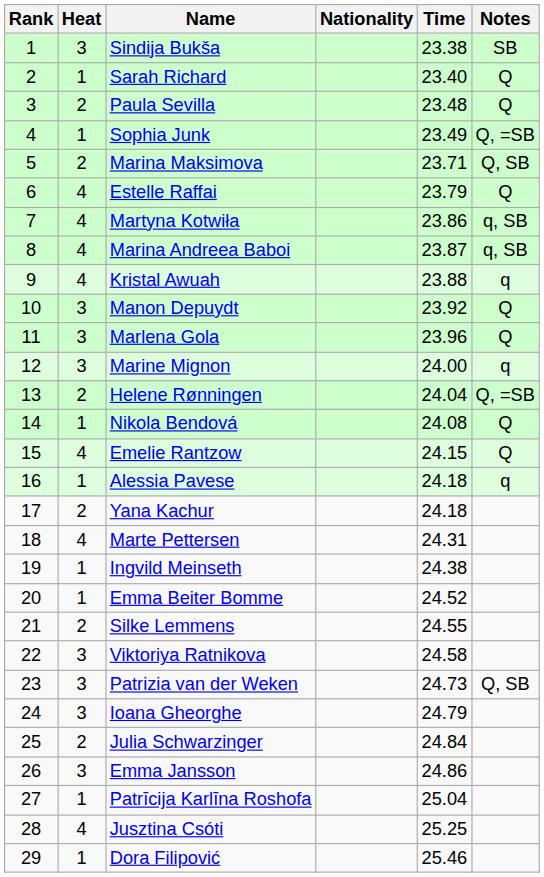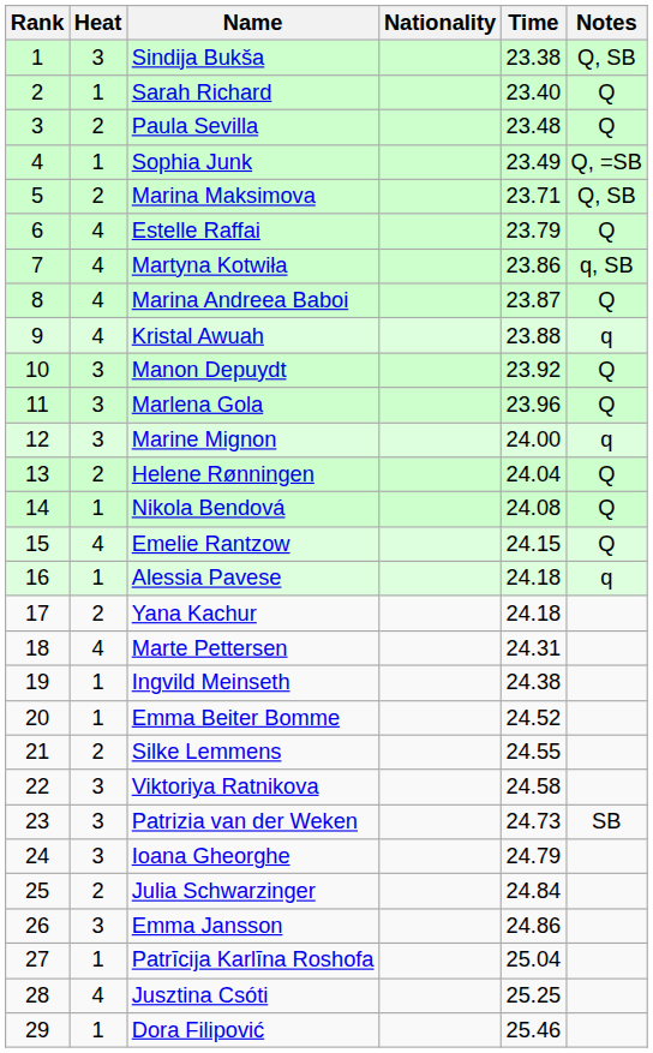 <table class="wikitable sortable" style="text-align:center">
 <tr>
 <th>Rank</th>
 <th>Heat</th>
 <th>Name</th>
 <th>Nationality</th>
 <th>Time</th>
 <th>Notes</th>
 </tr>
 <tr bgcolor=ccffcc>
 <td>1</td>
 <td>3</td>
 <td align=left><a href='#'>Sindija Bukša</a></td>
 <td align=left></td>
 <td>23.38</td>
-<td>SB</td>
+<td>Q, SB</td>
 </tr>
 <tr bgcolor=ccffcc>
 <td>2</td>
 <td>1</td>
 <td align=left><a href='#'>Sarah Richard</a></td>
 <td align=left></td>
 <td>23.40</td>
 <td>Q</td>
 </tr>
 <tr bgcolor=ccffcc>
 <td>3</td>
 <td>2</td>
 <td align=left><a href='#'>Paula Sevilla</a></td>
 <td align=left></td>
 <td>23.48</td>
 <td>Q</td>
 </tr>
 <tr bgcolor=ccffcc>
 <td>4</td>
 <td>1</td>
 <td align=left><a href='#'>Sophia Junk</a></td>
 <td align=left></td>
 <td>23.49</td>
 <td>Q, =SB</td>
 </tr>
 <tr bgcolor=ccffcc>
 <td>5</td>
 <td>2</td>
 <td align=left><a href='#'>Marina Maksimova</a></td>
 <td align=left></td>
 <td>23.71</td>
 <td>Q, SB</td>
 </tr>
 <tr bgcolor=ccffcc>
 <td>6</td>
 <td>4</td>
 <td align=left><a href='#'>Estelle Raffai</a></td>
 <td align=left></td>
 <td>23.79</td>
 <td>Q</td>
 </tr>
 <tr bgcolor=ccffcc>
 <td>7</td>
 <td>4</td>
 <td align=left><a href='#'>Martyna Kotwiła</a></td>
 <td align=left></td>
 <td>23.86</td>
 <td>q, SB</td>
 </tr>
 <tr bgcolor=ccffcc>
 <td>8</td>
 <td>4</td>
 <td align=left><a href='#'>Marina Andreea Baboi</a></td>
 <td align=left></td>
 <td>23.87</td>
-<td>q, SB</td>
+<td>Q</td>
 </tr>
 <tr bgcolor=ddffdd>
 <td>9</td>
 <td>4</td>
 <td align=left><a href='#'>Kristal Awuah</a></td>
 <td align=left></td>
 <td>23.88</td>
 <td>q</td>
 </tr>
 <tr bgcolor=ccffcc>
 <td>10</td>
 <td>3</td>
 <td align=left><a href='#'>Manon Depuydt</a></td>
 <td align=left></td>
 <td>23.92</td>
 <td>Q</td>
 </tr>
 <tr bgcolor=ccffcc>
 <td>11</td>
 <td>3</td>
 <td align=left><a href='#'>Marlena Gola</a></td>
 <td align=left></td>
 <td>23.96</td>
 <td>Q</td>
 </tr>
 <tr bgcolor=ddffdd>
 <td>12</td>
 <td>3</td>
 <td align=left><a href='#'>Marine Mignon</a></td>
 <td align=left></td>
 <td>24.00</td>
 <td>q</td>
 </tr>
 <tr bgcolor=ccffcc>
 <td>13</td>
 <td>2</td>
 <td align=left><a href='#'>Helene Rønningen</a></td>
 <td align=left></td>
 <td>24.04</td>
-<td>Q, =SB</td>
+<td>Q</td>
 </tr>
 <tr bgcolor=ccffcc>
 <td>14</td>
 <td>1</td>
 <td align=left><a href='#'>Nikola Bendová</a></td>
 <td align=left></td>
 <td>24.08</td>
 <td>Q</td>
 </tr>
 <tr bgcolor=ddffdd>
 <td>15</td>
 <td>4</td>
 <td align=left><a href='#'>Emelie Rantzow</a></td>
 <td align=left></td>
 <td>24.15</td>
 <td>Q</td>
 </tr>
 <tr bgcolor=ddffdd>
 <td>16</td>
 <td>1</td>
 <td align=left><a href='#'>Alessia Pavese</a></td>
 <td align=left></td>
 <td>24.18</td>
 <td>q</td>
 </tr>
 <tr>
 <td>17</td>
 <td>2</td>
 <td align=left><a href='#'>Yana Kachur</a></td>
 <td align=left></td>
 <td>24.18</td>
 <td></td>
 </tr>
 <tr>
 <td>18</td>
 <td>4</td>
 <td align=left><a href='#'>Marte Pettersen</a></td>
 <td align=left></td>
 <td>24.31</td>
 <td></td>
 </tr>
 <tr>
 <td>19</td>
 <td>1</td>
 <td align=left><a href='#'>Ingvild Meinseth</a></td>
 <td align=left></td>
 <td>24.38</td>
 <td></td>
 </tr>
 <tr>
 <td>20</td>
 <td>1</td>
 <td align=left><a href='#'>Emma Beiter Bomme</a></td>
 <td align=left></td>
 <td>24.52</td>
 <td></td>
 </tr>
 <tr>
 <td>21</td>
 <td>2</td>
 <td align=left><a href='#'>Silke Lemmens</a></td>
 <td align=left></td>
 <td>24.55</td>
 <td></td>
 </tr>
 <tr>
 <td>22</td>
 <td>3</td>
 <td align=left><a href='#'>Viktoriya Ratnikova</a></td>
 <td align=left></td>
 <td>24.58</td>
 <td></td>
 </tr>
 <tr>
 <td>23</td>
 <td>3</td>
 <td align=left><a href='#'>Patrizia van der Weken</a></td>
 <td align=left></td>
 <td>24.73</td>
-<td>Q, SB</td>
+<td>SB</td>
 </tr>
 <tr>
 <td>24</td>
 <td>3</td>
 <td align=left><a href='#'>Ioana Gheorghe</a></td>
 <td align=left></td>
 <td>24.79</td>
 <td></td>
 </tr>
 <tr>
 <td>25</td>
 <td>2</td>
 <td align=left><a href='#'>Julia Schwarzinger</a></td>
 <td align=left></td>
 <td>24.84</td>
 <td></td>
 </tr>
 <tr>
 <td>26</td>
 <td>3</td>
 <td align=left><a href='#'>Emma Jansson</a></td>
 <td align=left></td>
 <td>24.86</td>
 <td></td>
 </tr>
 <tr>
 <td>27</td>
 <td>1</td>
 <td align=left><a href='#'>Patrīcija Karlīna Roshofa</a></td>
 <td align=left></td>
 <td>25.04</td>
 <td></td>
 </tr>
 <tr>
 <td>28</td>
 <td>4</td>
 <td align=left><a href='#'>Jusztina Csóti</a></td>
 <td align=left></td>
 <td>25.25</td>
 <td></td>
 </tr>
 <tr>
 <td>29</td>
 <td>1</td>
 <td align=left><a href='#'>Dora Filipović</a></td>
 <td align=left></td>
 <td>25.46</td>
 <td></td>
 </tr>
 </table>
